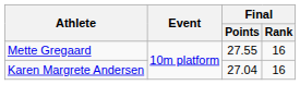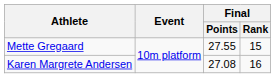 <table class="wikitable" style="font-size:90%">
 <tr>
 <th rowspan="2">Athlete</th>
 <th rowspan="2">Event</th>
 <th colspan=2>Final</th>
 </tr>
 <tr style="font-size:95%">
 <th>Points</th>
 <th>Rank</th>
 </tr>
 <tr align=center>
 <td align=left rowspan=1><a href='#'>Mette Gregaard</a></td>
 <td align=left rowspan=2><a href='#'>10m platform</a></td>
 <td>27.55</td>
-<td>16</td>
+<td>15</td>
 </tr>
 <tr align=center>
 <td align=left rowspan=1><a href='#'>Karen Margrete Andersen</a></td>
-<td>27.04</td>
+<td>27.08</td>
 <td>16</td>
 </tr>
 </table>
